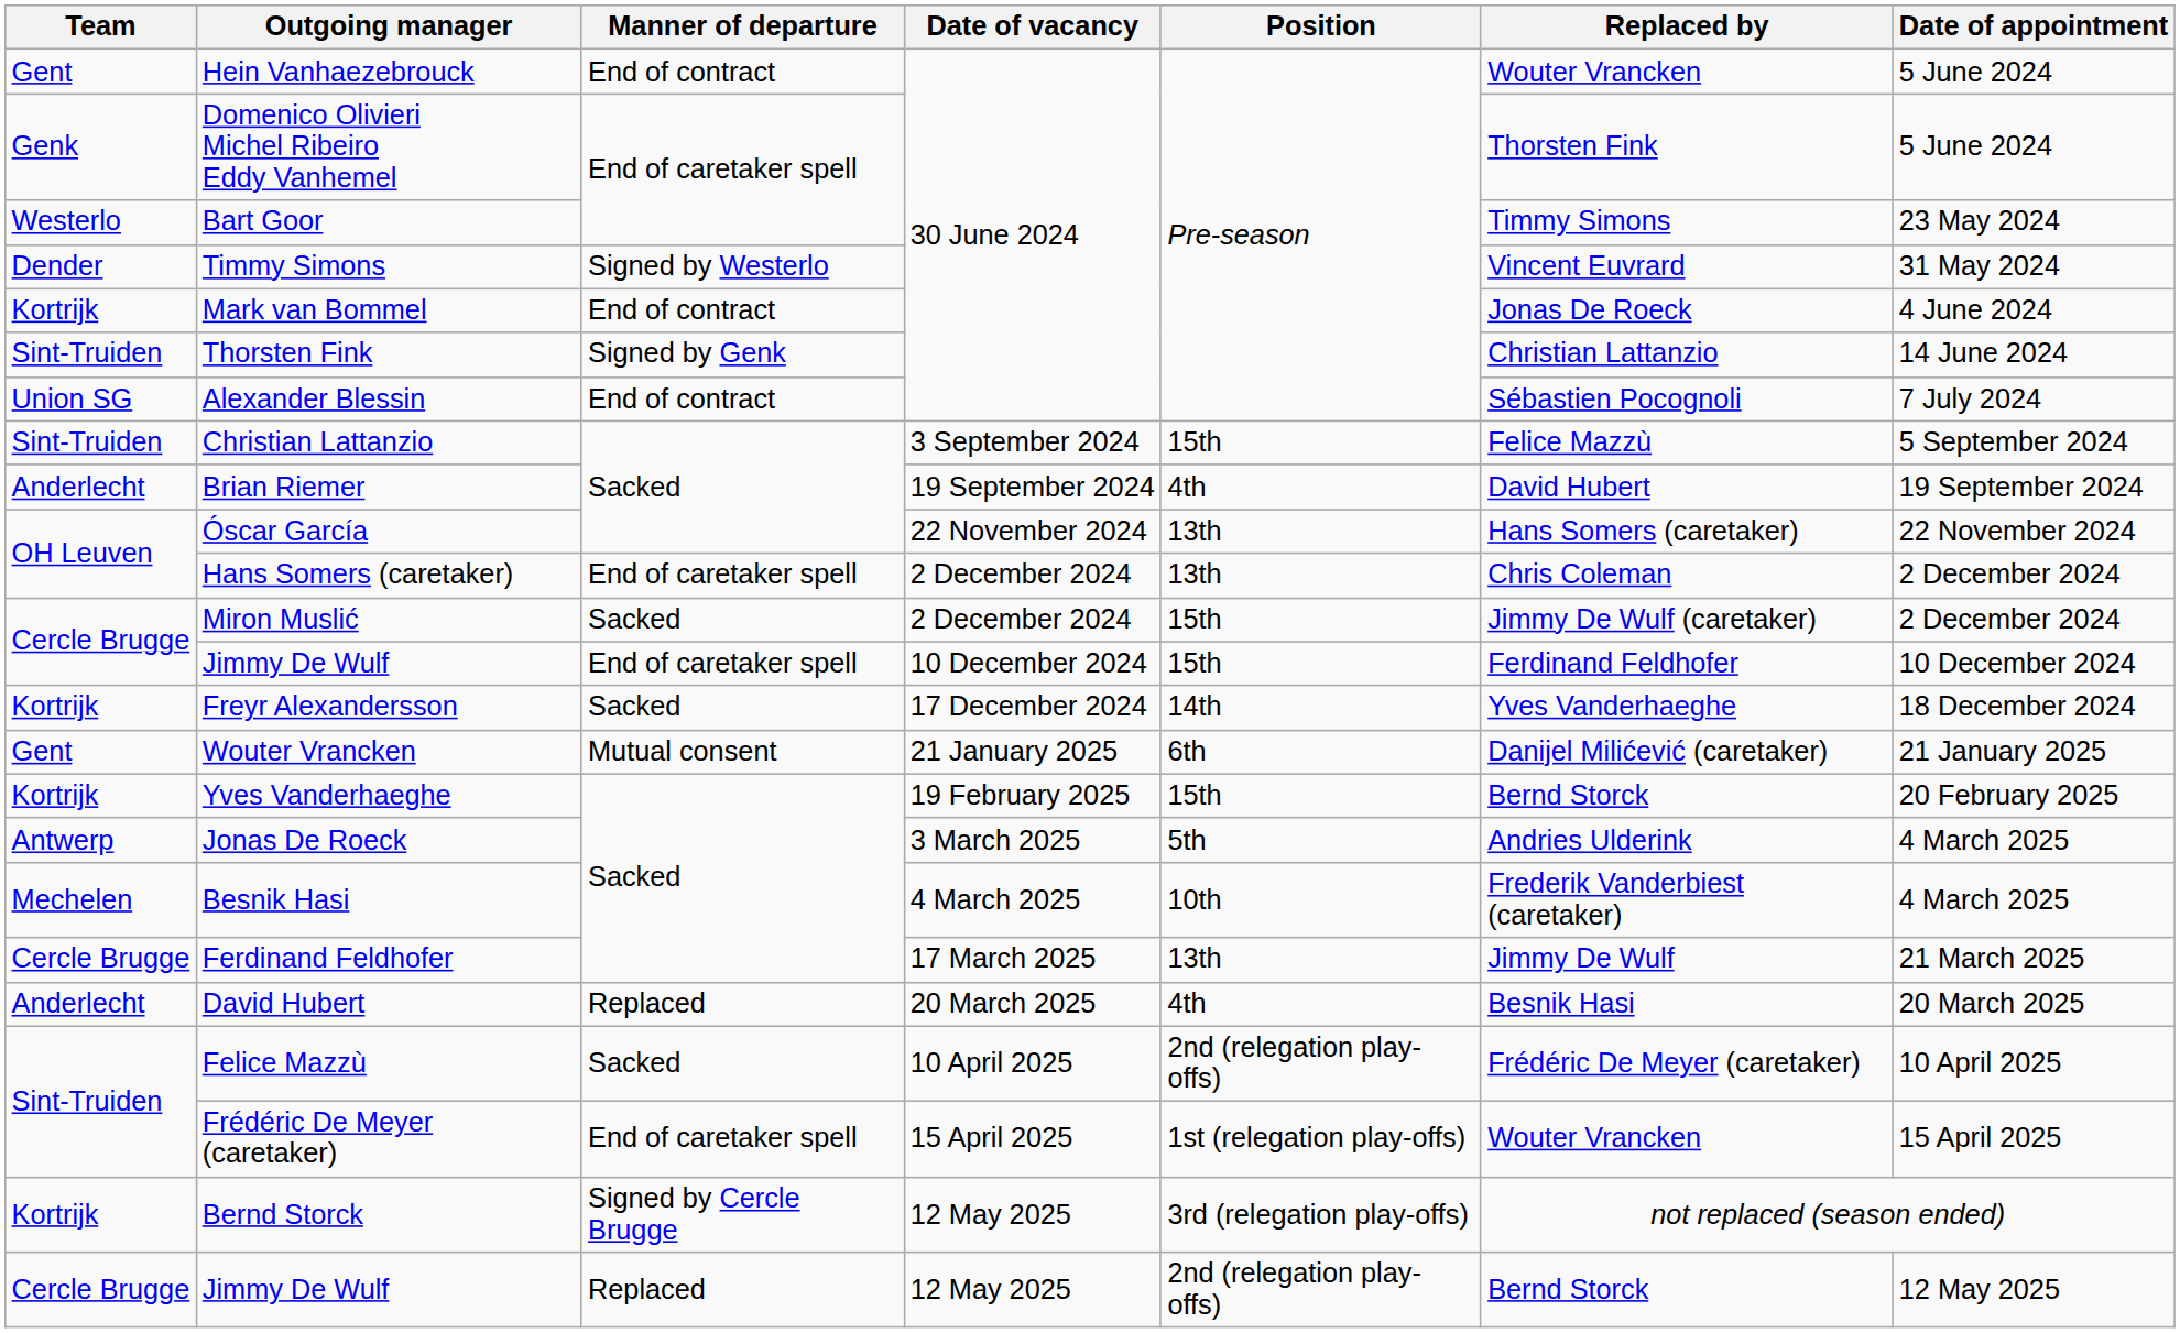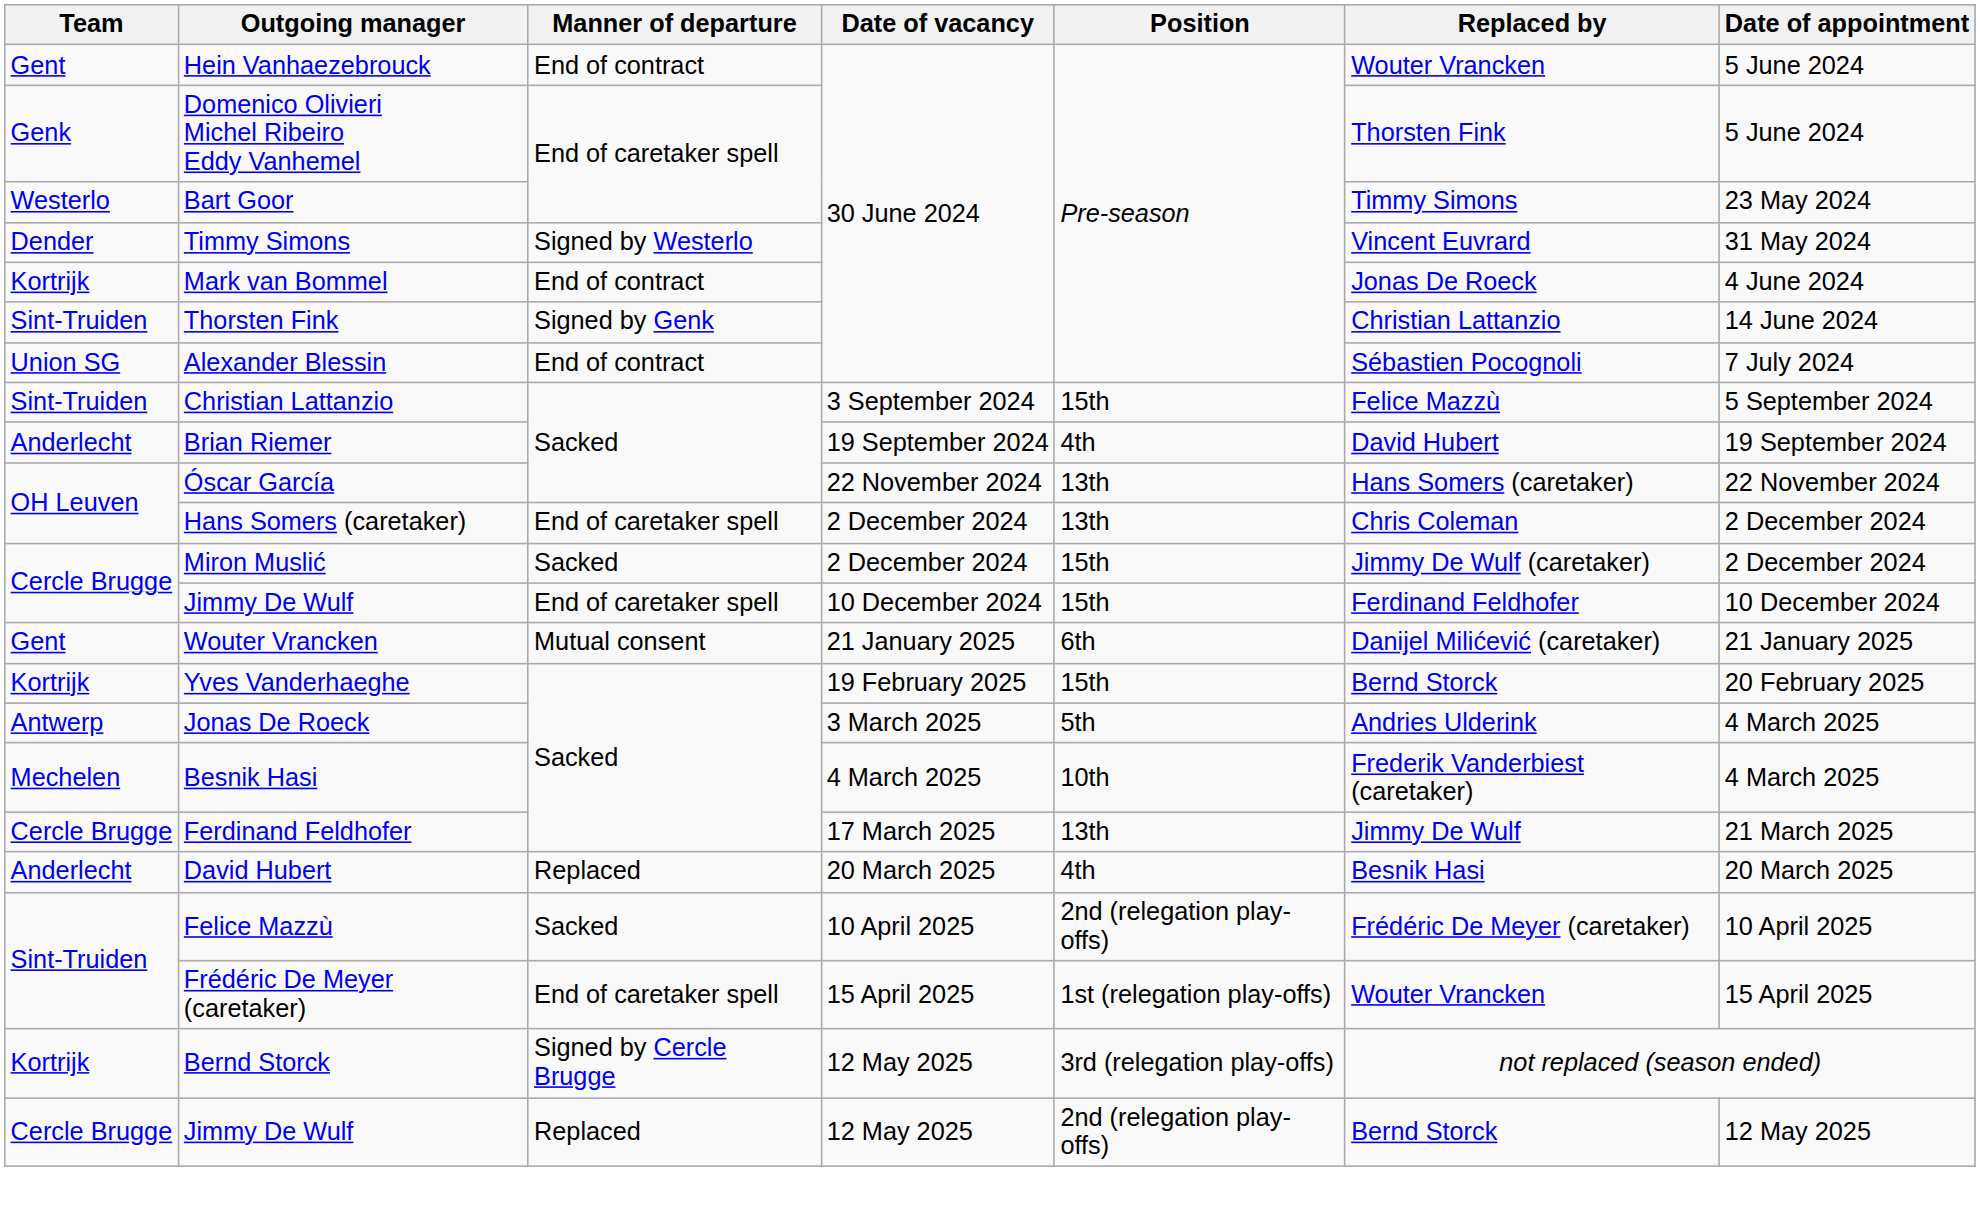 <table class="wikitable sortable" style="text-align: left;">
 <tr>
 <th>Team</th>
 <th>Outgoing manager</th>
 <th>Manner of departure</th>
 <th>Date of vacancy</th>
 <th>Position</th>
 <th>Replaced by</th>
 <th>Date of appointment</th>
 </tr>
 <tr>
 <td><a href='#'>Gent</a></td>
 <td> <a href='#'>Hein Vanhaezebrouck</a></td>
 <td>End of contract</td>
 <td rowspan=7>30 June 2024</td>
 <td rowspan=7><em>Pre-season</em></td>
 <td> <a href='#'>Wouter Vrancken</a></td>
 <td>5 June 2024</td>
 </tr>
 <tr>
 <td><a href='#'>Genk</a></td>
 <td> <a href='#'>Domenico Olivieri</a><br> <a href='#'>Michel Ribeiro</a><br> <a href='#'>Eddy Vanhemel</a></td>
 <td rowspan=2>End of caretaker spell</td>
 <td> <a href='#'>Thorsten Fink</a></td>
 <td>5 June 2024</td>
 </tr>
 <tr>
 <td><a href='#'>Westerlo</a></td>
 <td> <a href='#'>Bart Goor</a></td>
 <td> <a href='#'>Timmy Simons</a></td>
 <td>23 May 2024</td>
 </tr>
 <tr>
 <td><a href='#'>Dender</a></td>
 <td> <a href='#'>Timmy Simons</a></td>
 <td>Signed by <a href='#'>Westerlo</a></td>
 <td> <a href='#'>Vincent Euvrard</a></td>
 <td>31 May 2024</td>
 </tr>
 <tr>
 <td><a href='#'>Kortrijk</a></td>
 <td> <a href='#'>Mark van Bommel</a></td>
 <td>End of contract</td>
 <td> <a href='#'>Jonas De Roeck</a></td>
 <td>4 June 2024</td>
 </tr>
 <tr>
 <td><a href='#'>Sint-Truiden</a></td>
 <td> <a href='#'>Thorsten Fink</a></td>
 <td>Signed by <a href='#'>Genk</a></td>
 <td> <a href='#'>Christian Lattanzio</a></td>
 <td>14 June 2024</td>
 </tr>
 <tr>
 <td><a href='#'>Union SG</a></td>
 <td> <a href='#'>Alexander Blessin</a></td>
 <td>End of contract</td>
 <td> <a href='#'>Sébastien Pocognoli</a></td>
 <td>7 July 2024</td>
 </tr>
 <tr>
 <td><a href='#'>Sint-Truiden</a></td>
 <td> <a href='#'>Christian Lattanzio</a></td>
 <td rowspan="3">Sacked</td>
 <td>3 September 2024</td>
 <td>15th</td>
 <td> <a href='#'>Felice Mazzù</a></td>
 <td>5 September 2024</td>
 </tr>
 <tr>
 <td><a href='#'>Anderlecht</a></td>
 <td> <a href='#'>Brian Riemer</a></td>
 <td>19 September 2024</td>
 <td>4th</td>
 <td> <a href='#'>David Hubert</a></td>
 <td>19 September 2024</td>
 </tr>
 <tr>
 <td rowspan=2><a href='#'>OH Leuven</a></td>
 <td> <a href='#'>Óscar García</a></td>
 <td>22 November 2024</td>
 <td>13th</td>
 <td> <a href='#'>Hans Somers</a> (caretaker)</td>
 <td>22 November 2024</td>
 </tr>
 <tr>
 <td> <a href='#'>Hans Somers</a> (caretaker)</td>
 <td>End of caretaker spell</td>
 <td>2 December 2024</td>
 <td>13th</td>
 <td> <a href='#'>Chris Coleman</a></td>
 <td>2 December 2024</td>
 </tr>
 <tr>
 <td rowspan="2"><a href='#'>Cercle Brugge</a></td>
 <td> <a href='#'>Miron Muslić</a></td>
 <td>Sacked</td>
 <td>2 December 2024</td>
 <td>15th</td>
 <td> <a href='#'>Jimmy De Wulf</a> (caretaker)</td>
 <td>2 December 2024</td>
 </tr>
 <tr>
 <td> <a href='#'>Jimmy De Wulf</a></td>
 <td>End of caretaker spell</td>
 <td>10 December 2024</td>
 <td>15th</td>
 <td> <a href='#'>Ferdinand Feldhofer</a></td>
 <td>10 December 2024</td>
 </tr>
 <tr>
-<td><a href='#'>Kortrijk</a></td>
-<td> <a href='#'>Freyr Alexandersson</a></td>
-<td>Sacked</td>
-<td>17 December 2024</td>
-<td>14th</td>
-<td> <a href='#'>Yves Vanderhaeghe</a></td>
-<td>18 December 2024</td>
-</tr>
-<tr>
 <td><a href='#'>Gent</a></td>
 <td> <a href='#'>Wouter Vrancken</a></td>
 <td>Mutual consent</td>
 <td>21 January 2025</td>
 <td>6th</td>
 <td> <a href='#'>Danijel Milićević</a> (caretaker)</td>
 <td>21 January 2025</td>
 </tr>
 <tr>
 <td><a href='#'>Kortrijk</a></td>
 <td> <a href='#'>Yves Vanderhaeghe</a></td>
 <td rowspan="4">Sacked</td>
 <td>19 February 2025</td>
 <td>15th</td>
 <td> <a href='#'>Bernd Storck</a></td>
 <td>20 February 2025</td>
 </tr>
 <tr>
 <td><a href='#'>Antwerp</a></td>
 <td> <a href='#'>Jonas De Roeck</a></td>
 <td>3 March 2025</td>
 <td>5th</td>
 <td> <a href='#'>Andries Ulderink</a></td>
 <td>4 March 2025</td>
 </tr>
 <tr>
 <td><a href='#'>Mechelen</a></td>
 <td> <a href='#'>Besnik Hasi</a></td>
 <td>4 March 2025</td>
 <td>10th</td>
 <td> <a href='#'>Frederik Vanderbiest</a> (caretaker)</td>
 <td>4 March 2025</td>
 </tr>
 <tr>
 <td><a href='#'>Cercle Brugge</a></td>
 <td> <a href='#'>Ferdinand Feldhofer</a></td>
 <td>17 March 2025</td>
 <td>13th</td>
 <td> <a href='#'>Jimmy De Wulf</a></td>
 <td>21 March 2025</td>
 </tr>
 <tr>
 <td><a href='#'>Anderlecht</a></td>
 <td> <a href='#'>David Hubert</a></td>
 <td>Replaced</td>
 <td>20 March 2025</td>
 <td>4th</td>
 <td> <a href='#'>Besnik Hasi</a></td>
 <td>20 March 2025</td>
 </tr>
 <tr>
 <td rowspan=2><a href='#'>Sint-Truiden</a></td>
 <td> <a href='#'>Felice Mazzù</a></td>
 <td>Sacked</td>
 <td>10 April 2025</td>
 <td>2nd (relegation play-offs)</td>
 <td> <a href='#'>Frédéric De Meyer</a> (caretaker)</td>
 <td>10 April 2025</td>
 </tr>
 <tr>
 <td> <a href='#'>Frédéric De Meyer</a> (caretaker)</td>
 <td>End of caretaker spell</td>
 <td>15 April 2025</td>
 <td>1st (relegation play-offs)</td>
 <td> <a href='#'>Wouter Vrancken</a></td>
 <td>15 April 2025</td>
 </tr>
 <tr>
 <td><a href='#'>Kortrijk</a></td>
 <td> <a href='#'>Bernd Storck</a></td>
 <td>Signed by <a href='#'>Cercle Brugge</a></td>
 <td>12 May 2025</td>
 <td>3rd (relegation play-offs)</td>
 <td colspan=2 align="center"><em>not replaced (season ended)</em></td>
 </tr>
 <tr>
 <td><a href='#'>Cercle Brugge</a></td>
 <td> <a href='#'>Jimmy De Wulf</a></td>
 <td>Replaced</td>
 <td>12 May 2025</td>
 <td>2nd (relegation play-offs)</td>
 <td> <a href='#'>Bernd Storck</a></td>
 <td>12 May 2025</td>
 </tr>
 </table>
